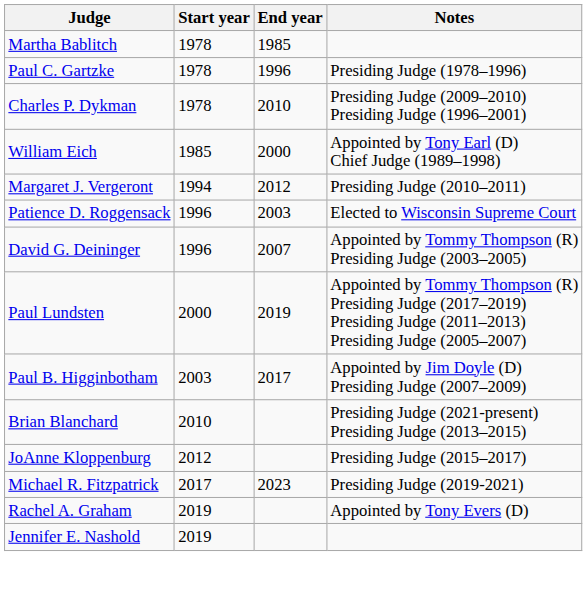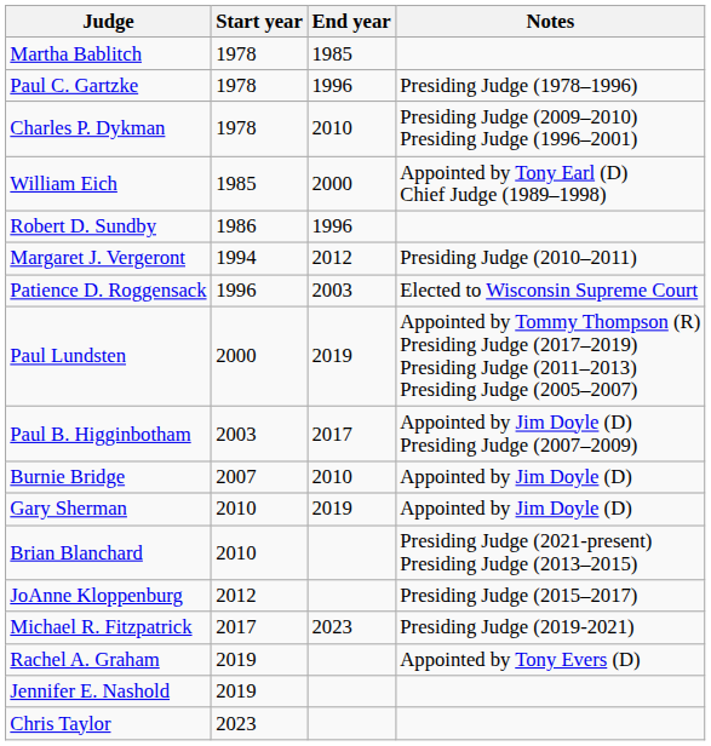 <table class="wikitable">
 <tr>
 <th>Judge</th>
 <th>Start year</th>
 <th>End year</th>
 <th>Notes</th>
 </tr>
 <tr>
 <td><a href='#'>Martha Bablitch</a></td>
 <td>1978</td>
 <td>1985</td>
 <td></td>
 </tr>
 <tr>
 <td><a href='#'>Paul C. Gartzke</a></td>
 <td>1978</td>
 <td>1996</td>
 <td>Presiding Judge (1978–1996)</td>
 </tr>
 <tr>
 <td><a href='#'>Charles P. Dykman</a></td>
 <td>1978</td>
 <td>2010</td>
 <td>Presiding Judge (2009–2010)<br>Presiding Judge (1996–2001)</td>
 </tr>
 <tr>
 <td><a href='#'>William Eich</a></td>
 <td>1985</td>
 <td>2000</td>
 <td>Appointed by <a href='#'>Tony Earl</a> (D)<br>Chief Judge (1989–1998)</td>
 </tr>
 <tr>
+<td><a href='#'>Robert D. Sundby</a></td>
+<td>1986</td>
+<td>1996</td>
+<td></td>
+</tr>
+<tr>
 <td><a href='#'>Margaret J. Vergeront</a></td>
 <td>1994</td>
 <td>2012</td>
 <td>Presiding Judge (2010–2011)</td>
 </tr>
 <tr>
 <td><a href='#'>Patience D. Roggensack</a></td>
 <td>1996</td>
 <td>2003</td>
 <td>Elected to <a href='#'>Wisconsin Supreme Court</a></td>
 </tr>
 <tr>
-<td><a href='#'>David G. Deininger</a></td>
-<td>1996</td>
-<td>2007</td>
-<td>Appointed by <a href='#'>Tommy Thompson</a> (R)<br>Presiding Judge (2003–2005)</td>
-</tr>
-<tr>
 <td><a href='#'>Paul Lundsten</a></td>
 <td>2000</td>
 <td>2019</td>
 <td>Appointed by <a href='#'>Tommy Thompson</a> (R)<br>Presiding Judge (2017–2019)<br>Presiding Judge (2011–2013)<br>Presiding Judge (2005–2007)</td>
 </tr>
 <tr>
 <td><a href='#'>Paul B. Higginbotham</a></td>
 <td>2003</td>
 <td>2017</td>
 <td>Appointed by <a href='#'>Jim Doyle</a> (D)<br>Presiding Judge (2007–2009)</td>
+</tr>
+<tr>
+<td><a href='#'>Burnie Bridge</a></td>
+<td>2007</td>
+<td>2010</td>
+<td>Appointed by <a href='#'>Jim Doyle</a> (D)</td>
+</tr>
+<tr>
+<td><a href='#'>Gary Sherman</a></td>
+<td>2010</td>
+<td>2019</td>
+<td>Appointed by <a href='#'>Jim Doyle</a> (D)</td>
 </tr>
 <tr>
 <td><a href='#'>Brian Blanchard</a></td>
 <td>2010</td>
 <td></td>
 <td>Presiding Judge (2021-present)<br>Presiding Judge (2013–2015)</td>
 </tr>
 <tr>
 <td><a href='#'>JoAnne Kloppenburg</a></td>
 <td>2012</td>
 <td></td>
 <td>Presiding Judge (2015–2017)</td>
 </tr>
 <tr>
 <td><a href='#'>Michael R. Fitzpatrick</a></td>
 <td>2017</td>
 <td>2023</td>
 <td>Presiding Judge (2019-2021)</td>
 </tr>
 <tr>
 <td><a href='#'>Rachel A. Graham</a></td>
 <td>2019</td>
 <td></td>
 <td>Appointed by <a href='#'>Tony Evers</a> (D)</td>
 </tr>
 <tr>
 <td><a href='#'>Jennifer E. Nashold</a></td>
 <td>2019</td>
 <td></td>
 <td></td>
 </tr>
+<tr>
+<td><a href='#'>Chris Taylor</a></td>
+<td>2023</td>
+<td></td>
+<td></td>
+</tr>
 </table>
